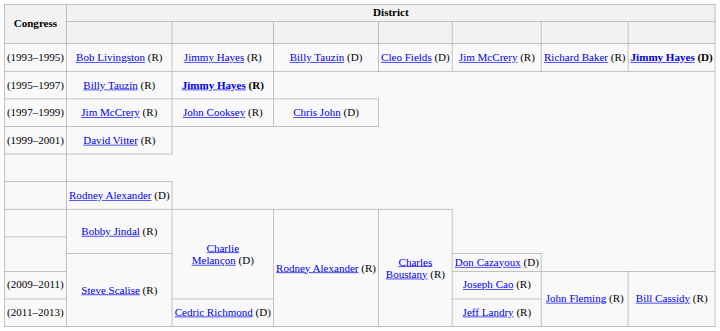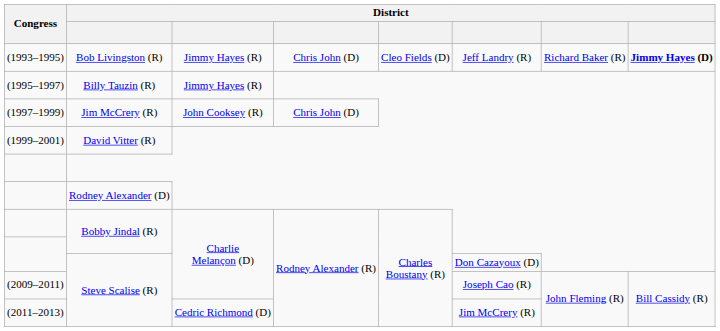 <table class=wikitable style="text-align:center">
 <tr>
 <th rowspan=2>Congress</th>
 <th colspan=7>District</th>
 </tr>
 <tr style="height:2em">
 <th></th>
 <th></th>
 <th></th>
 <th></th>
 <th></th>
 <th></th>
 <th></th>
 </tr>
 <tr style="height:2.5em">
 <td><strong></strong> (1993–1995)</td>
 <td><a href='#'>Bob Livingston</a> (R)</td>
 <td><a href='#'>Jimmy Hayes</a> (R)</td>
-<td><a href='#'>Billy Tauzin</a> (D)</td>
+<td><a href='#'>Chris John</a> (D)</td>
 <td><a href='#'>Cleo Fields</a> (D)</td>
-<td><a href='#'>Jim McCrery</a> (R)</td>
+<td rowspan=1 ><a href='#'>Jeff Landry</a> (R)</td>
 <td><a href='#'>Richard Baker</a> (R)</td>
 <td><strong><a href='#'>Jimmy Hayes</a> (D)</strong></td>
 </tr>
 <tr style="height:2.5em">
 <td><strong></strong> (1995–1997)</td>
 <td><a href='#'>Billy Tauzin</a> (R)</td>
-<td><strong><a href='#'>Jimmy Hayes</a> (R)</strong></td>
+<td><a href='#'>Jimmy Hayes</a> (R)</td>
 </tr>
 <tr style="height:2.5em">
 <td><strong></strong> (1997–1999)</td>
 <td><a href='#'>Jim McCrery</a> (R)</td>
 <td><a href='#'>John Cooksey</a> (R)</td>
 <td><a href='#'>Chris John</a> (D)</td>
 </tr>
 <tr style="height:2.5em">
 <td><strong></strong> (1999–2001)</td>
 <td><a href='#'>David Vitter</a> (R)</td>
 </tr>
 <tr style="height:2.5em">
 <td><strong></strong> </td>
 </tr>
 <tr style="height:2.5em">
 <td><strong></strong> </td>
 <td rowspan=1 ><a href='#'>Rodney Alexander</a> (D)</td>
 </tr>
 <tr style="height:2.5em">
 <td><strong></strong> </td>
 <td rowspan=2 ><a href='#'>Bobby Jindal</a> (R)</td>
 <td rowspan=4 ><a href='#'>Charlie<br>Melançon</a> (D)</td>
 <td rowspan=6 ><a href='#'>Rodney Alexander</a> (R)</td>
 <td rowspan=5 ><a href='#'>Charles<br>Boustany</a> (R)</td>
 </tr>
 <tr style="height:1.5em">
 <td rowspan=2><strong></strong> </td>
 </tr>
 <tr style="height:1.5em">
 <td rowspan=4 ><a href='#'>Steve Scalise</a> (R)</td>
 <td rowspan=1 ><a href='#'>Don Cazayoux</a> (D)</td>
 </tr>
 <tr style="height:2.5em">
 <td><strong></strong> (2009–2011)</td>
 <td rowspan=1 ><a href='#'>Joseph Cao</a> (R)</td>
 <td rowspan=3 ><a href='#'>John Fleming</a> (R)</td>
 <td rowspan=3 ><a href='#'>Bill Cassidy</a> (R)</td>
 </tr>
 <tr style="height:2.5em">
 <td><strong></strong> (2011–2013)</td>
 <td rowspan=2 ><a href='#'>Cedric Richmond</a> (D)</td>
-<td rowspan=1 ><a href='#'>Jeff Landry</a> (R)</td>
+<td><a href='#'>Jim McCrery</a> (R)</td>
 </tr>
 </table>
